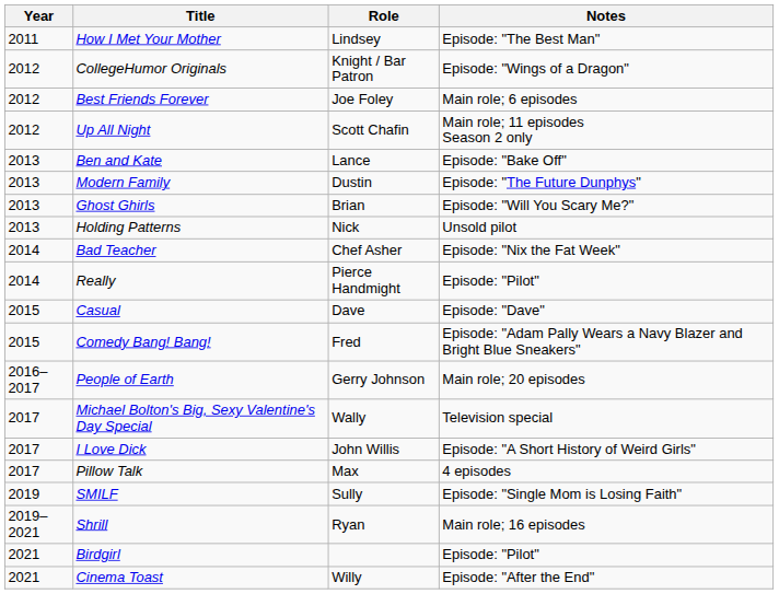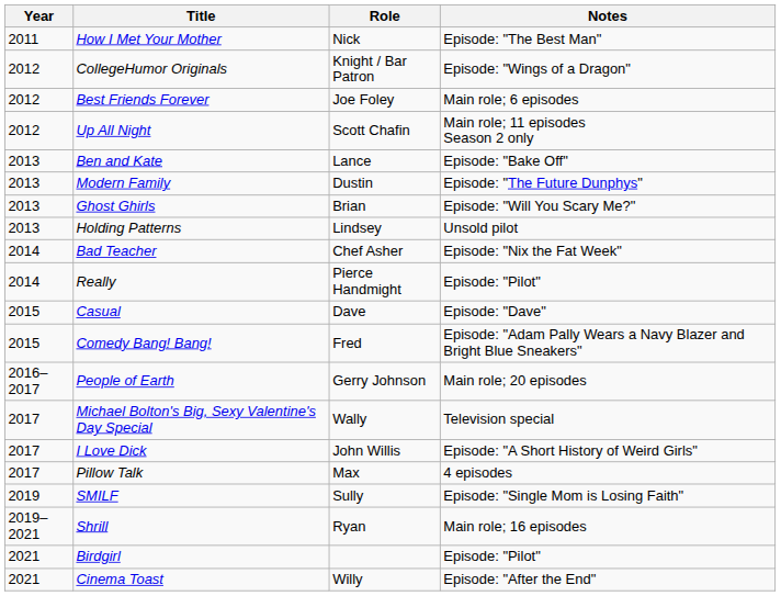 <table class="wikitable sortable">
 <tr>
 <th>Year</th>
 <th>Title</th>
 <th>Role</th>
 <th>Notes</th>
 </tr>
 <tr>
 <td>2011</td>
 <td><em><a href='#'>How I Met Your Mother</a></em></td>
-<td>Lindsey</td>
+<td>Nick</td>
 <td>Episode: "The Best Man"</td>
 </tr>
 <tr>
 <td>2012</td>
 <td><em>CollegeHumor Originals</em></td>
 <td>Knight / Bar Patron</td>
 <td>Episode: "Wings of a Dragon"</td>
 </tr>
 <tr>
 <td>2012</td>
 <td><a href='#'><em>Best Friends Forever</em></a></td>
 <td>Joe Foley</td>
 <td>Main role; 6 episodes</td>
 </tr>
 <tr>
 <td>2012</td>
 <td><a href='#'><em>Up All Night</em></a></td>
 <td>Scott Chafin</td>
 <td>Main role; 11 episodes<br>Season 2 only</td>
 </tr>
 <tr>
 <td>2013</td>
 <td><em><a href='#'>Ben and Kate</a></em></td>
 <td>Lance</td>
 <td>Episode: "Bake Off"</td>
 </tr>
 <tr>
 <td>2013</td>
 <td><em><a href='#'>Modern Family</a></em></td>
 <td>Dustin</td>
 <td>Episode: "<a href='#'>The Future Dunphys</a>"</td>
 </tr>
 <tr>
 <td>2013</td>
 <td><em><a href='#'>Ghost Ghirls</a></em></td>
 <td>Brian</td>
 <td>Episode: "Will You Scary Me?"</td>
 </tr>
 <tr>
 <td>2013</td>
 <td><em>Holding Patterns</em></td>
-<td>Nick</td>
+<td>Lindsey</td>
 <td>Unsold pilot</td>
 </tr>
 <tr>
 <td>2014</td>
 <td><a href='#'><em>Bad Teacher</em></a></td>
 <td>Chef Asher</td>
 <td>Episode: "Nix the Fat Week"</td>
 </tr>
 <tr>
 <td>2014</td>
 <td><em>Really</em></td>
 <td>Pierce Handmight</td>
 <td>Episode: "Pilot"</td>
 </tr>
 <tr>
 <td>2015</td>
 <td><a href='#'><em>Casual</em></a></td>
 <td>Dave</td>
 <td>Episode: "Dave"</td>
 </tr>
 <tr>
 <td>2015</td>
 <td><a href='#'><em>Comedy Bang! Bang!</em></a></td>
 <td>Fred</td>
 <td>Episode: "Adam Pally Wears a Navy Blazer and Bright Blue Sneakers"</td>
 </tr>
 <tr>
 <td>2016–2017</td>
 <td><em><a href='#'>People of Earth</a></em></td>
 <td>Gerry Johnson</td>
 <td>Main role; 20 episodes</td>
 </tr>
 <tr>
 <td>2017</td>
 <td><em><a href='#'>Michael Bolton's Big, Sexy Valentine's Day Special</a></em></td>
 <td>Wally</td>
 <td>Television special</td>
 </tr>
 <tr>
 <td>2017</td>
 <td><a href='#'><em>I Love Dick</em></a></td>
 <td>John Willis</td>
 <td>Episode: "A Short History of Weird Girls"</td>
 </tr>
 <tr>
 <td>2017</td>
 <td><em>Pillow Talk</em></td>
 <td>Max</td>
 <td>4 episodes</td>
 </tr>
 <tr>
 <td>2019</td>
 <td><em><a href='#'>SMILF</a></em></td>
 <td>Sully</td>
 <td>Episode: "Single Mom is Losing Faith"</td>
 </tr>
 <tr>
 <td>2019–2021</td>
 <td><a href='#'><em>Shrill</em></a></td>
 <td>Ryan</td>
 <td>Main role; 16 episodes</td>
 </tr>
 <tr>
 <td>2021</td>
 <td><a href='#'><em>Birdgirl</em></a></td>
 <td></td>
 <td>Episode: "Pilot"</td>
 </tr>
 <tr>
 <td>2021</td>
 <td><em><a href='#'>Cinema Toast</a></em></td>
 <td>Willy</td>
 <td>Episode: "After the End"</td>
 </tr>
 </table>
